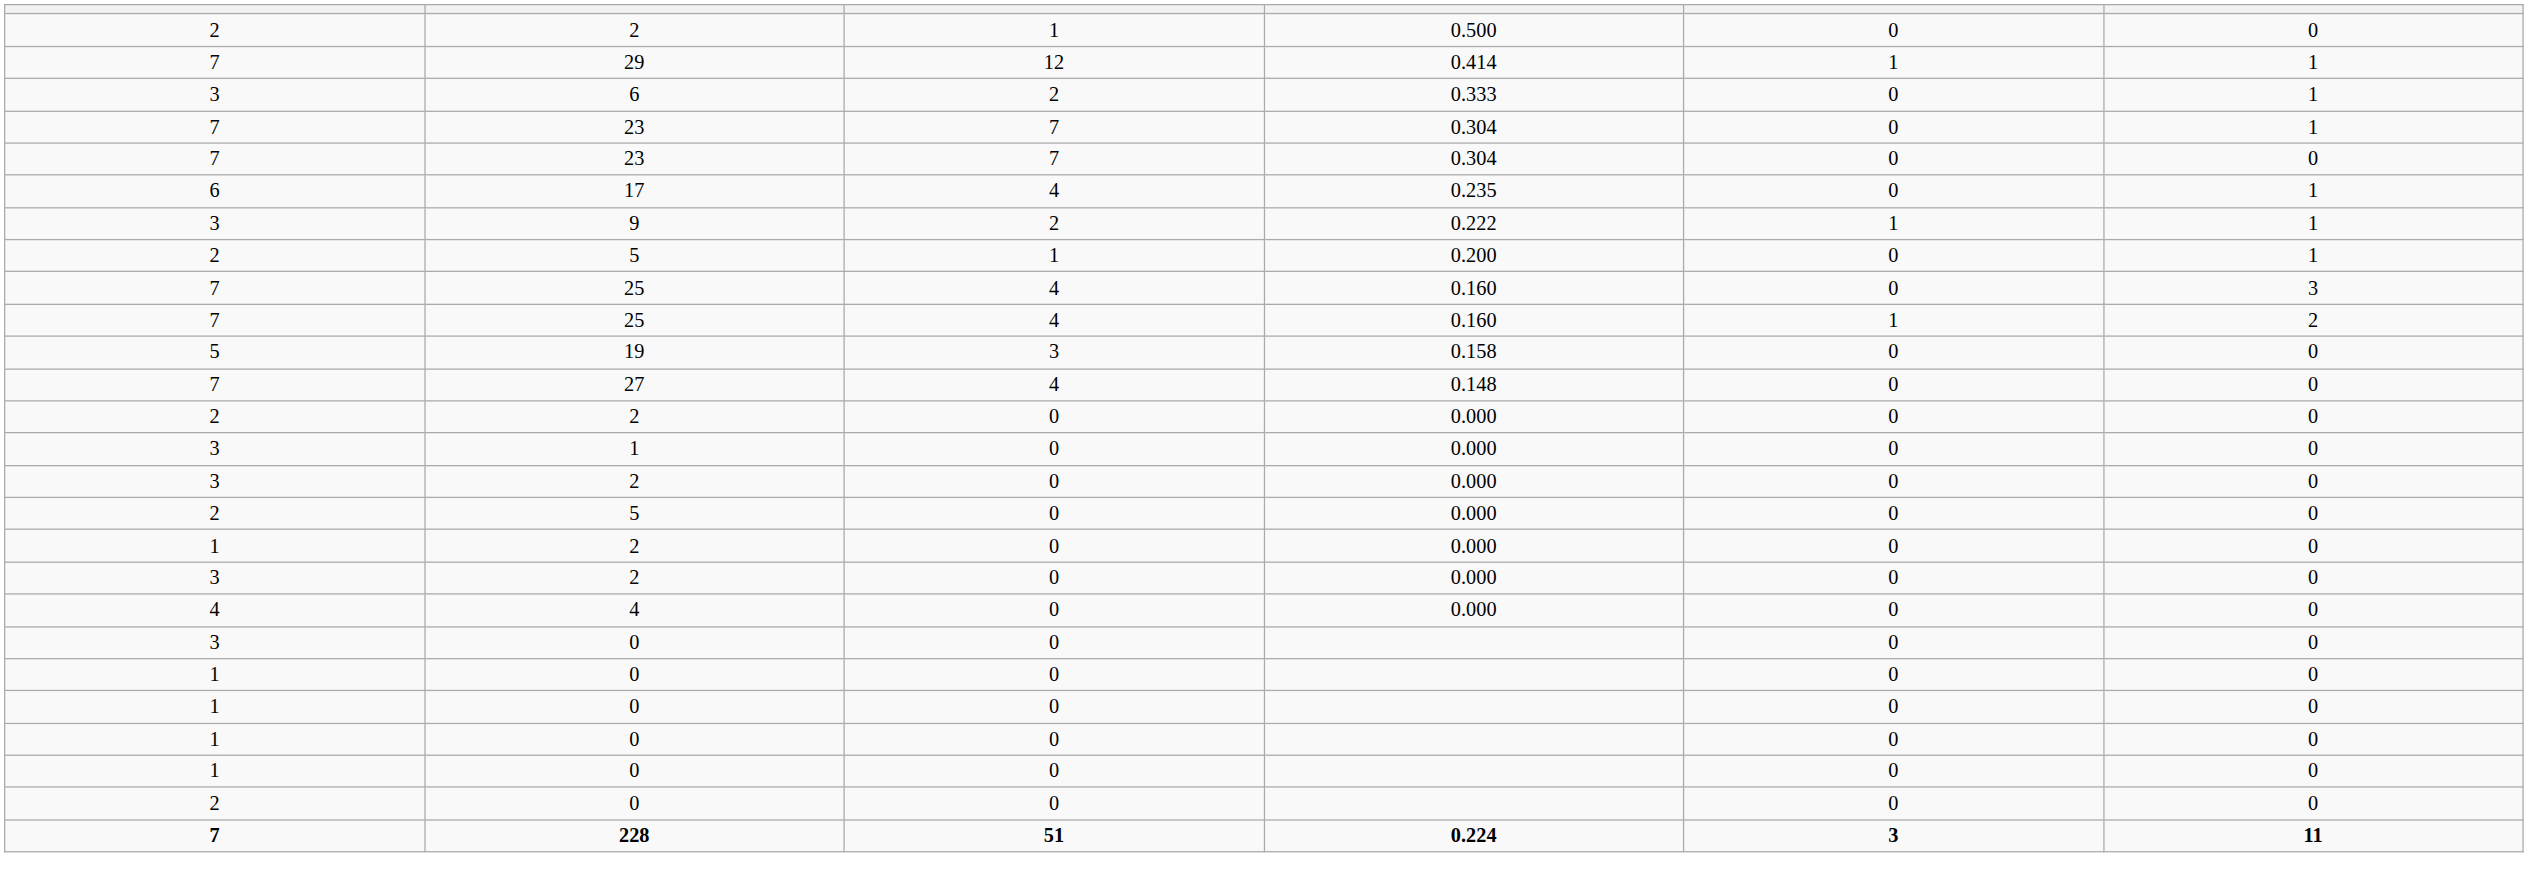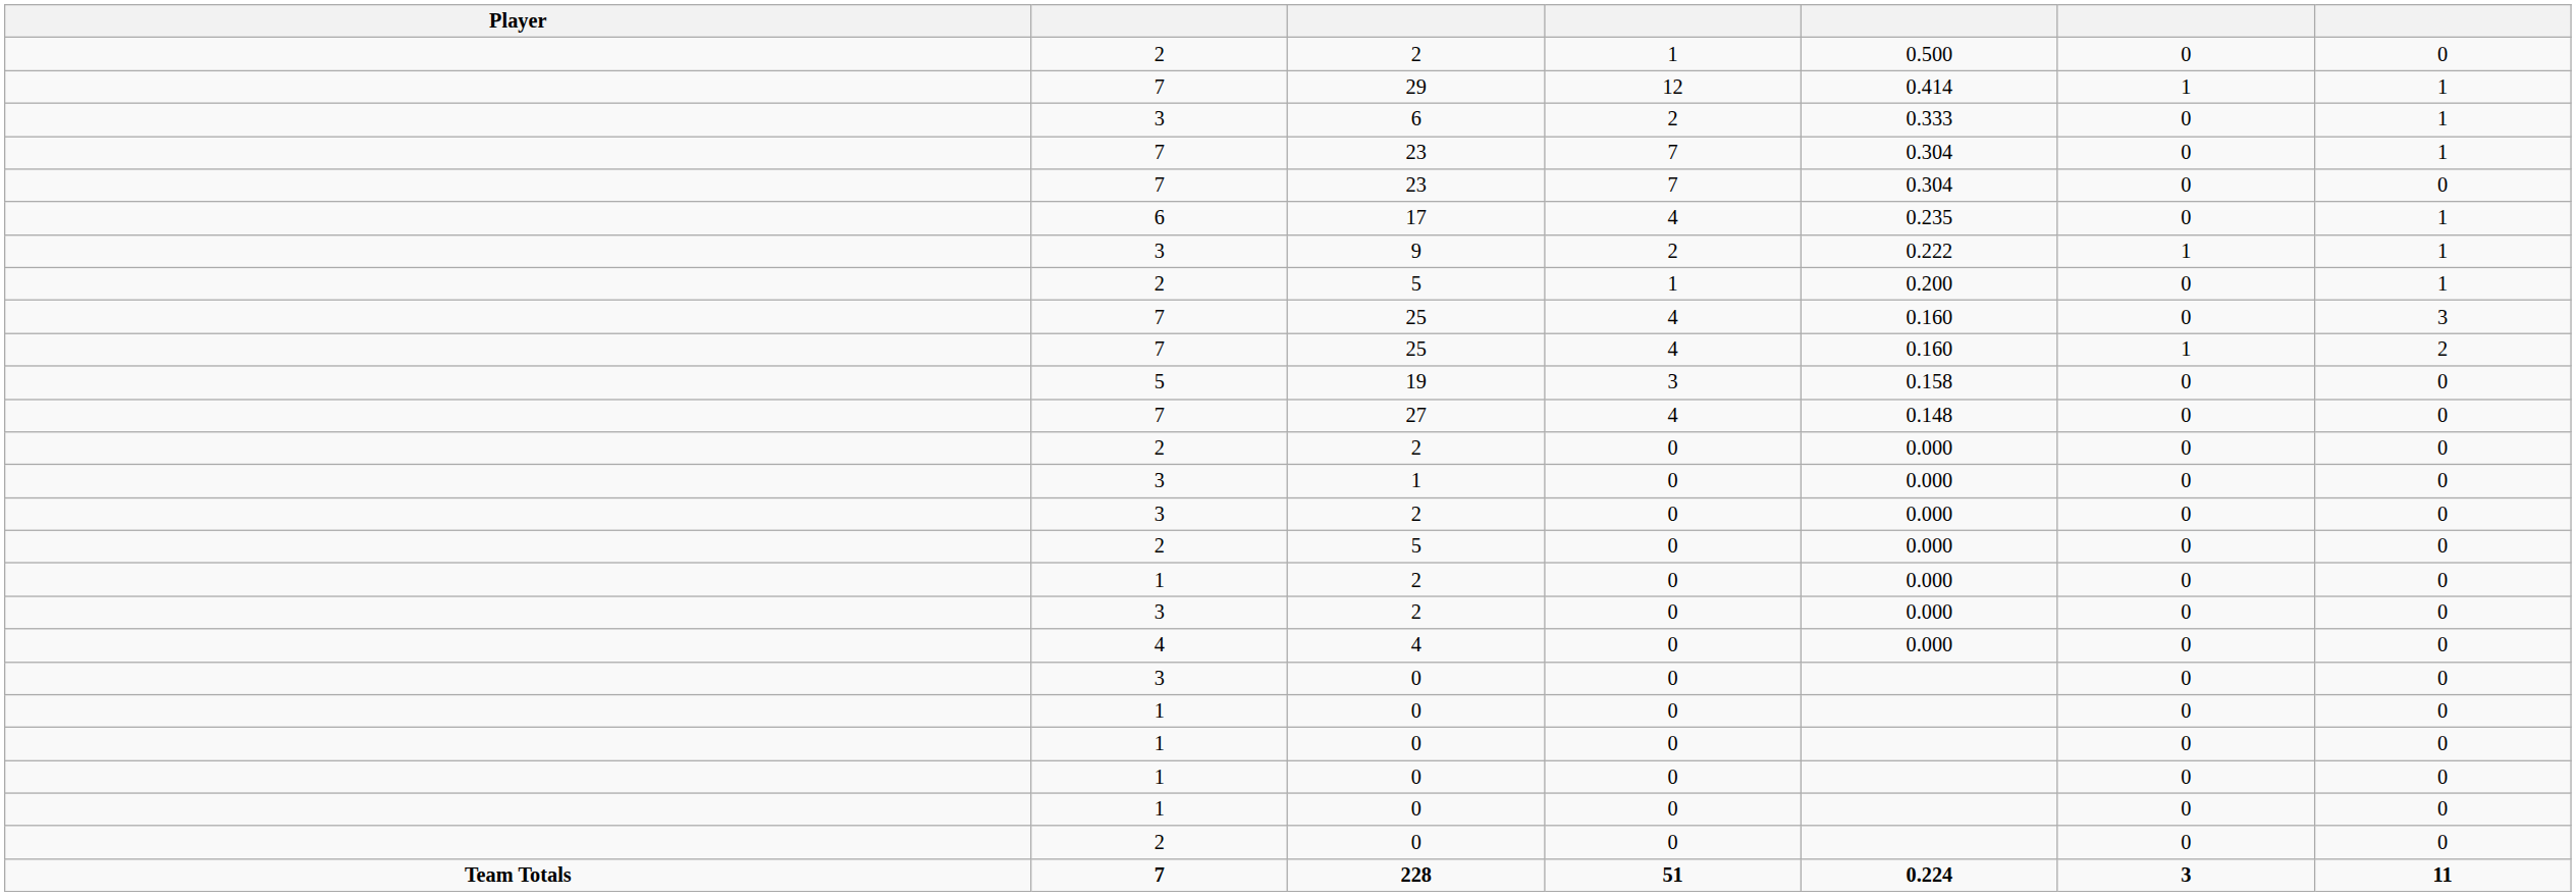 <table class="wikitable sortable"  style="text-align:center; width:100%;">
 <tr>
+<th style="width:40%;">Player</th>
 <th style="width:10%;"></th>
 <th style="width:10%;"></th>
 <th style="width:10%;"></th>
 <th style="width:10%;"></th>
 <th style="width:10%;"></th>
 <th style="width:10%;"></th>
 </tr>
 <tr>
+<td></td>
 <td>2</td>
 <td>2</td>
 <td>1</td>
 <td>0.500</td>
 <td>0</td>
 <td>0</td>
 </tr>
 <tr>
+<td></td>
 <td>7</td>
 <td>29</td>
 <td>12</td>
 <td>0.414</td>
 <td>1</td>
 <td>1</td>
 </tr>
 <tr>
+<td></td>
 <td>3</td>
 <td>6</td>
 <td>2</td>
 <td>0.333</td>
 <td>0</td>
 <td>1</td>
 </tr>
 <tr>
+<td></td>
 <td>7</td>
 <td>23</td>
 <td>7</td>
 <td>0.304</td>
 <td>0</td>
 <td>1</td>
 </tr>
 <tr>
+<td></td>
 <td>7</td>
 <td>23</td>
 <td>7</td>
 <td>0.304</td>
 <td>0</td>
 <td>0</td>
 </tr>
 <tr>
+<td></td>
 <td>6</td>
 <td>17</td>
 <td>4</td>
 <td>0.235</td>
 <td>0</td>
 <td>1</td>
 </tr>
 <tr>
+<td></td>
 <td>3</td>
 <td>9</td>
 <td>2</td>
 <td>0.222</td>
 <td>1</td>
 <td>1</td>
 </tr>
 <tr>
+<td></td>
 <td>2</td>
 <td>5</td>
 <td>1</td>
 <td>0.200</td>
 <td>0</td>
 <td>1</td>
 </tr>
 <tr>
+<td></td>
 <td>7</td>
 <td>25</td>
 <td>4</td>
 <td>0.160</td>
 <td>0</td>
 <td>3</td>
 </tr>
 <tr>
+<td></td>
 <td>7</td>
 <td>25</td>
 <td>4</td>
 <td>0.160</td>
 <td>1</td>
 <td>2</td>
 </tr>
 <tr>
+<td></td>
 <td>5</td>
 <td>19</td>
 <td>3</td>
 <td>0.158</td>
 <td>0</td>
 <td>0</td>
 </tr>
 <tr>
+<td></td>
 <td>7</td>
 <td>27</td>
 <td>4</td>
 <td>0.148</td>
 <td>0</td>
 <td>0</td>
 </tr>
 <tr>
+<td></td>
 <td>2</td>
 <td>2</td>
 <td>0</td>
 <td>0.000</td>
 <td>0</td>
 <td>0</td>
 </tr>
 <tr>
+<td></td>
 <td>3</td>
 <td>1</td>
 <td>0</td>
 <td>0.000</td>
 <td>0</td>
 <td>0</td>
 </tr>
 <tr>
+<td></td>
 <td>3</td>
 <td>2</td>
 <td>0</td>
 <td>0.000</td>
 <td>0</td>
 <td>0</td>
 </tr>
 <tr>
+<td></td>
 <td>2</td>
 <td>5</td>
 <td>0</td>
 <td>0.000</td>
 <td>0</td>
 <td>0</td>
 </tr>
 <tr>
+<td></td>
 <td>1</td>
 <td>2</td>
 <td>0</td>
 <td>0.000</td>
 <td>0</td>
 <td>0</td>
 </tr>
 <tr>
+<td></td>
 <td>3</td>
 <td>2</td>
 <td>0</td>
 <td>0.000</td>
 <td>0</td>
 <td>0</td>
 </tr>
 <tr>
+<td></td>
 <td>4</td>
 <td>4</td>
 <td>0</td>
 <td>0.000</td>
 <td>0</td>
 <td>0</td>
 </tr>
 <tr>
+<td></td>
 <td>3</td>
 <td>0</td>
 <td>0</td>
 <td></td>
 <td>0</td>
 <td>0</td>
 </tr>
 <tr>
+<td></td>
 <td>1</td>
 <td>0</td>
 <td>0</td>
 <td></td>
 <td>0</td>
 <td>0</td>
 </tr>
 <tr>
+<td></td>
 <td>1</td>
 <td>0</td>
 <td>0</td>
 <td></td>
 <td>0</td>
 <td>0</td>
 </tr>
 <tr>
+<td></td>
 <td>1</td>
 <td>0</td>
 <td>0</td>
 <td></td>
 <td>0</td>
 <td>0</td>
 </tr>
 <tr>
+<td></td>
 <td>1</td>
 <td>0</td>
 <td>0</td>
 <td></td>
 <td>0</td>
 <td>0</td>
 </tr>
 <tr>
+<td></td>
 <td>2</td>
 <td>0</td>
 <td>0</td>
 <td></td>
 <td>0</td>
 <td>0</td>
 </tr>
 <tr>
+<td><strong>Team Totals</strong></td>
 <td><strong>7</strong></td>
 <td><strong>228</strong></td>
 <td><strong>51</strong></td>
 <td><strong>0.224</strong></td>
 <td><strong>3</strong></td>
 <td><strong>11</strong></td>
 </tr>
 </table>
